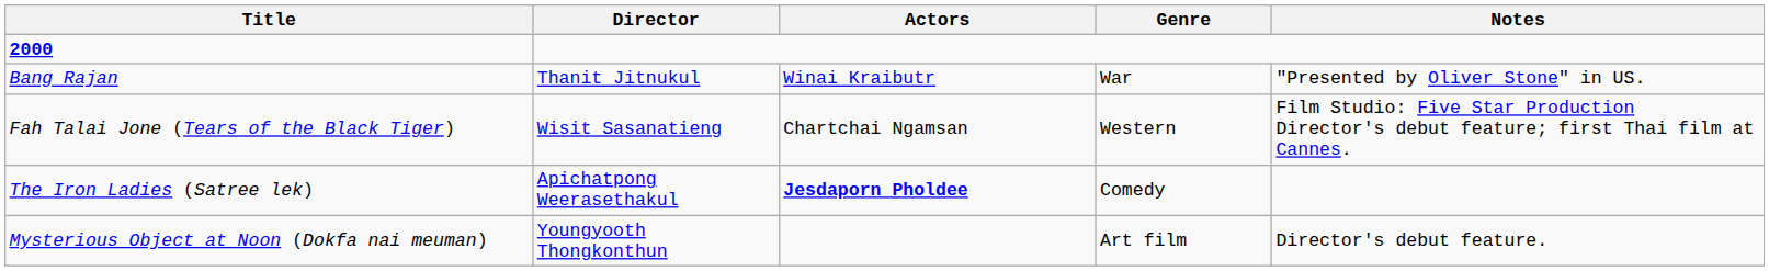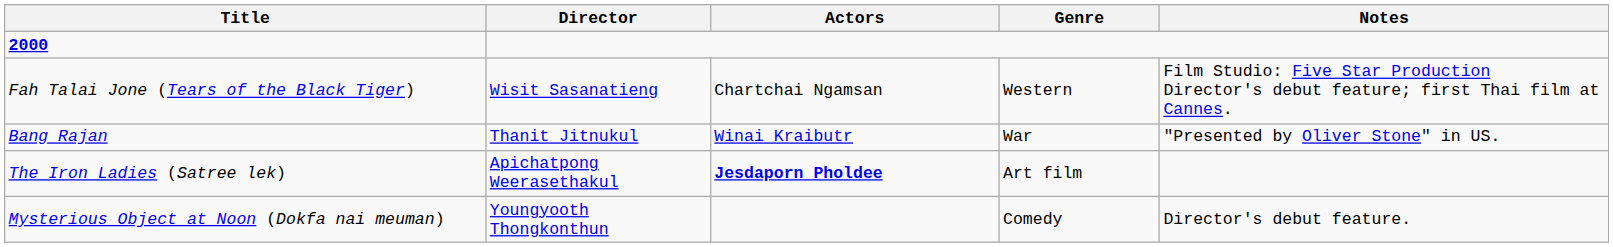 <table class="wikitable" style="width:100%;">
 <tr>
 <th style="width:30%;">Title</th>
 <th style="width:14%;">Director</th>
 <th style="width:18%;">Actors</th>
 <th style="width:10%;">Genre</th>
 <th style="width:28%;">Notes</th>
 </tr>
 <tr>
 <td><strong><a href='#'>2000</a></strong></td>
 </tr>
 <tr>
+<td><em>Fah Talai Jone</em> (<em><a href='#'>Tears of the Black Tiger</a></em>)</td>
+<td><a href='#'>Wisit Sasanatieng</a></td>
+<td>Chartchai Ngamsan</td>
+<td>Western</td>
+<td>Film Studio: <a href='#'>Five Star Production</a><br>Director's debut feature; first Thai film at <a href='#'>Cannes</a>.</td>
+</tr>
+<tr>
 <td><em><a href='#'>Bang Rajan</a></em></td>
 <td><a href='#'>Thanit Jitnukul</a></td>
 <td><a href='#'>Winai Kraibutr</a></td>
 <td>War</td>
 <td>"Presented by <a href='#'>Oliver Stone</a>" in US.</td>
 </tr>
 <tr>
-<td><em>Fah Talai Jone</em> (<em><a href='#'>Tears of the Black Tiger</a></em>)</td>
-<td><a href='#'>Wisit Sasanatieng</a></td>
-<td>Chartchai Ngamsan</td>
-<td>Western</td>
-<td>Film Studio: <a href='#'>Five Star Production</a><br>Director's debut feature; first Thai film at <a href='#'>Cannes</a>.</td>
-</tr>
-<tr>
 <td><em><a href='#'>The Iron Ladies</a></em> (<em>Satree lek</em>)</td>
 <td><a href='#'>Apichatpong Weerasethakul</a></td>
 <td><strong><a href='#'>Jesdaporn Pholdee</a></strong></td>
-<td>Comedy</td>
+<td>Art film</td>
 <td></td>
 </tr>
 <tr>
 <td><em><a href='#'>Mysterious Object at Noon</a></em> (<em>Dokfa nai meuman</em>)</td>
 <td><a href='#'>Youngyooth Thongkonthun</a></td>
 <td></td>
-<td>Art film</td>
+<td>Comedy</td>
 <td>Director's debut feature.</td>
 </tr>
 </table>
